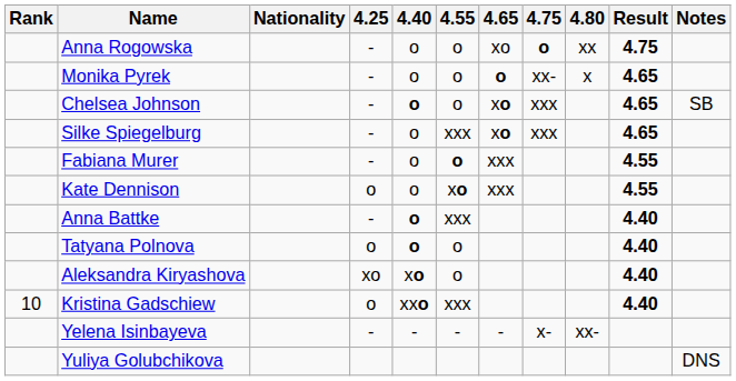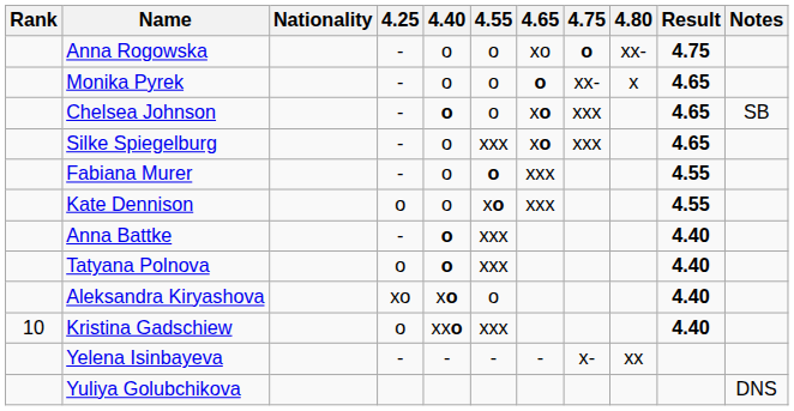 <table class="wikitable sortable" style="text-align:center">
 <tr>
 <th>Rank</th>
 <th>Name</th>
 <th>Nationality</th>
 <th>4.25</th>
 <th>4.40</th>
 <th>4.55</th>
 <th>4.65</th>
 <th>4.75</th>
 <th>4.80</th>
 <th>Result</th>
 <th>Notes</th>
 </tr>
 <tr>
 <td></td>
 <td align=left><a href='#'>Anna Rogowska</a></td>
 <td align=left></td>
 <td>-</td>
 <td>o</td>
 <td>o</td>
 <td>xo</td>
 <td><strong>o</strong></td>
-<td>xx</td>
+<td>xx-</td>
 <td><strong>4.75</strong></td>
 <td></td>
 </tr>
 <tr>
 <td></td>
 <td align=left><a href='#'>Monika Pyrek</a></td>
 <td align=left></td>
 <td>-</td>
 <td>o</td>
 <td>o</td>
 <td><strong>o</strong></td>
 <td>xx-</td>
 <td>x</td>
 <td><strong>4.65</strong></td>
 <td></td>
 </tr>
 <tr>
 <td></td>
 <td align=left><a href='#'>Chelsea Johnson</a></td>
 <td align=left></td>
 <td>-</td>
 <td><strong>o</strong></td>
 <td>o</td>
 <td>x<strong>o</strong></td>
 <td>xxx</td>
 <td></td>
 <td><strong> 4.65</strong></td>
 <td>SB</td>
 </tr>
 <tr>
 <td></td>
 <td align=left><a href='#'>Silke Spiegelburg</a></td>
 <td align=left></td>
 <td>-</td>
 <td>o</td>
 <td>xxx</td>
 <td>x<strong>o</strong></td>
 <td>xxx</td>
 <td></td>
 <td><strong>4.65</strong></td>
 <td></td>
 </tr>
 <tr>
 <td></td>
 <td align=left><a href='#'>Fabiana Murer</a></td>
 <td align=left></td>
 <td>-</td>
 <td>o</td>
 <td><strong>o</strong></td>
 <td>xxx</td>
 <td></td>
 <td></td>
 <td><strong> 4.55</strong></td>
 <td></td>
 </tr>
 <tr>
 <td></td>
 <td align=left><a href='#'>Kate Dennison</a></td>
 <td align=left></td>
 <td>o</td>
 <td>o</td>
 <td>x<strong>o</strong></td>
 <td>xxx</td>
 <td></td>
 <td></td>
 <td><strong>4.55</strong></td>
 <td></td>
 </tr>
 <tr>
 <td></td>
 <td align=left><a href='#'>Anna Battke</a></td>
 <td align=left></td>
 <td>-</td>
 <td><strong>o</strong></td>
 <td>xxx</td>
 <td></td>
 <td></td>
 <td></td>
 <td><strong>4.40</strong></td>
 <td></td>
 </tr>
 <tr>
 <td></td>
 <td align=left><a href='#'>Tatyana Polnova</a></td>
 <td align=left></td>
 <td>o</td>
 <td><strong>o</strong></td>
-<td>o</td>
+<td>xxx</td>
 <td></td>
 <td></td>
 <td></td>
 <td><strong>4.40</strong></td>
 <td></td>
 </tr>
 <tr>
 <td></td>
 <td align=left><a href='#'>Aleksandra Kiryashova</a></td>
 <td align=left></td>
 <td>xo</td>
 <td>x<strong>o</strong></td>
 <td>o</td>
 <td></td>
 <td></td>
 <td></td>
 <td><strong>4.40</strong></td>
 <td></td>
 </tr>
 <tr>
 <td>10</td>
 <td align=left><a href='#'>Kristina Gadschiew</a></td>
 <td align=left></td>
 <td>o</td>
 <td>xx<strong>o</strong></td>
 <td>xxx</td>
 <td></td>
 <td></td>
 <td></td>
 <td><strong>4.40</strong></td>
 <td></td>
 </tr>
 <tr>
 <td></td>
 <td align=left><a href='#'>Yelena Isinbayeva</a></td>
 <td align=left></td>
 <td>-</td>
 <td>-</td>
 <td>-</td>
 <td>-</td>
 <td>x-</td>
-<td>xx-</td>
+<td>xx</td>
 <td><strong></strong></td>
 <td></td>
 </tr>
 <tr>
 <td></td>
 <td align=left><a href='#'>Yuliya Golubchikova</a></td>
 <td align=left></td>
 <td></td>
 <td></td>
 <td></td>
 <td></td>
 <td></td>
 <td></td>
 <td><strong></strong></td>
 <td>DNS</td>
 </tr>
 </table>
